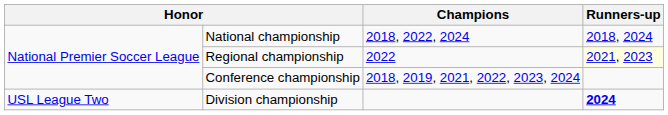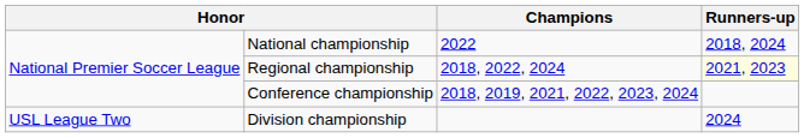 <table class="wikitable">
 <tr>
 <th colspan=2>Honor</th>
 <th>Champions</th>
 <th>Runners-up</th>
 </tr>
 <tr>
 <td rowspan="3"><a href='#'>National Premier Soccer League</a></td>
 <td>National championship</td>
-<td><a href='#'>2018</a>, <a href='#'>2022</a>, <a href='#'>2024</a></td>
+<td><a href='#'>2022</a></td>
 <td><a href='#'>2018</a>, <a href='#'>2024</a></td>
 </tr>
 <tr>
 <td>Regional championship</td>
-<td><a href='#'>2022</a></td>
+<td><a href='#'>2018</a>, <a href='#'>2022</a>, <a href='#'>2024</a></td>
 <td style="background: lightyellow;"><a href='#'>2021</a>, <a href='#'>2023</a></td>
 </tr>
 <tr>
 <td>Conference championship</td>
 <td><a href='#'>2018</a>, <a href='#'>2019</a>, <a href='#'>2021</a>, <a href='#'>2022</a>, <a href='#'>2023</a>, <a href='#'>2024</a></td>
 <td></td>
 </tr>
 <tr>
 <td rowspan="1"><a href='#'>USL League Two</a></td>
 <td>Division championship</td>
 <td></td>
-<td><strong><a href='#'>2024</a></strong></td>
+<td><a href='#'>2024</a></td>
 </tr>
 </table>
